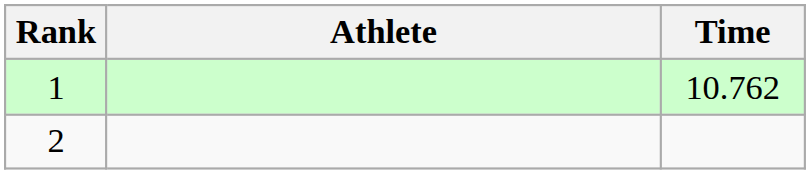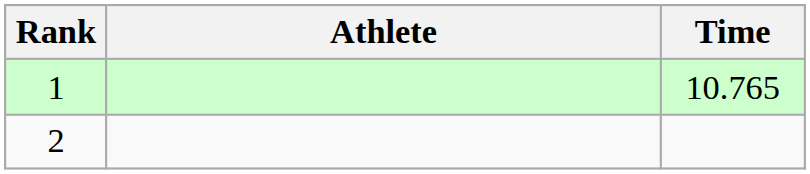 <table class=wikitable style="text-align:center">
 <tr>
 <th width=40>Rank</th>
 <th width=250>Athlete</th>
 <th width=60>Time</th>
 </tr>
 <tr bgcolor=ccffcc>
 <td>1</td>
 <td align=left></td>
-<td>10.762</td>
+<td>10.765</td>
 </tr>
 <tr>
 <td>2</td>
 <td align=left></td>
 <td></td>
 </tr>
 </table>
